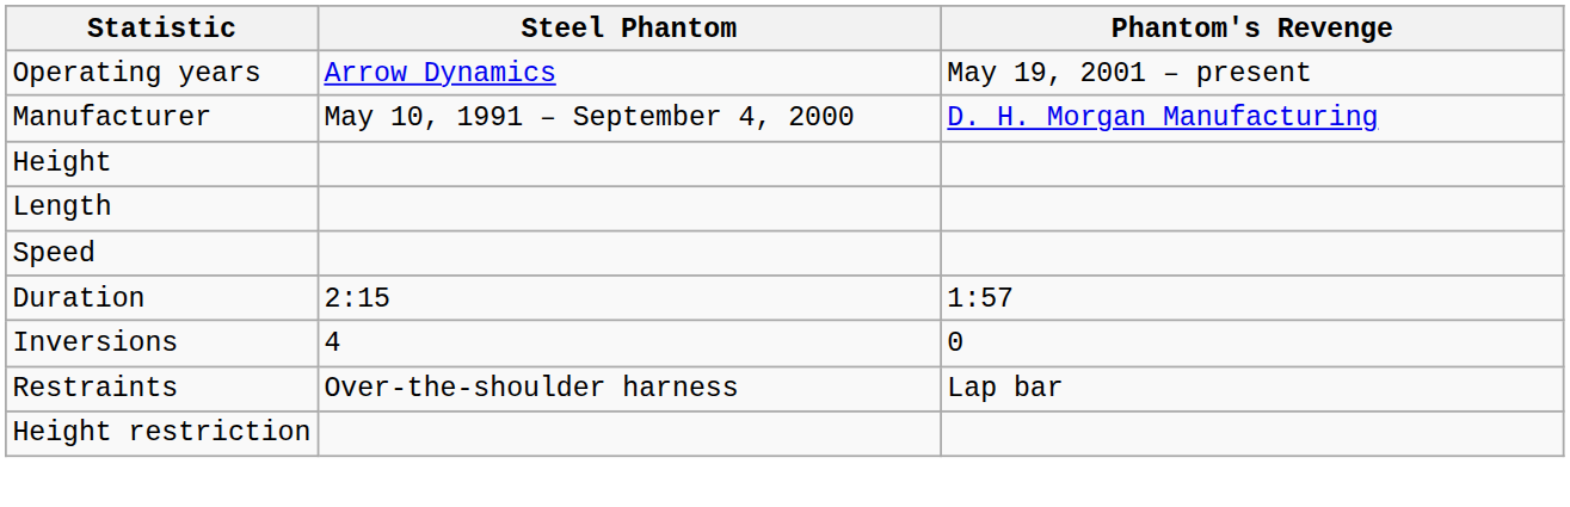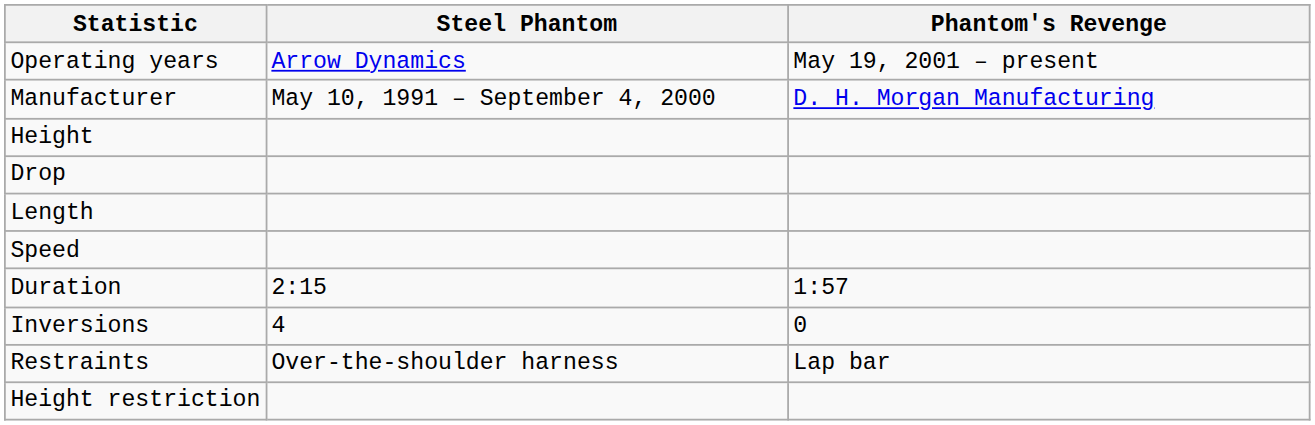 <table class="wikitable">
 <tr>
 <th width="20%">Statistic</th>
 <th width="40%">Steel Phantom</th>
 <th width="40%">Phantom's Revenge</th>
 </tr>
 <tr>
 <td>Operating years</td>
 <td><a href='#'>Arrow Dynamics</a></td>
 <td>May 19, 2001 – present</td>
 </tr>
 <tr>
 <td>Manufacturer</td>
 <td>May 10, 1991 – September 4, 2000</td>
 <td><a href='#'>D. H. Morgan Manufacturing</a></td>
 </tr>
 <tr>
 <td>Height</td>
+<td></td>
+<td></td>
+</tr>
+<tr>
+<td>Drop</td>
 <td></td>
 <td></td>
 </tr>
 <tr>
 <td>Length</td>
 <td></td>
 <td></td>
 </tr>
 <tr>
 <td>Speed</td>
 <td></td>
 <td></td>
 </tr>
 <tr>
 <td>Duration</td>
 <td>2:15</td>
 <td>1:57</td>
 </tr>
 <tr>
 <td>Inversions</td>
 <td>4</td>
 <td>0</td>
 </tr>
 <tr>
 <td>Restraints</td>
 <td>Over-the-shoulder harness</td>
 <td>Lap bar</td>
 </tr>
 <tr>
 <td>Height restriction</td>
 <td></td>
 <td></td>
 </tr>
 </table>
